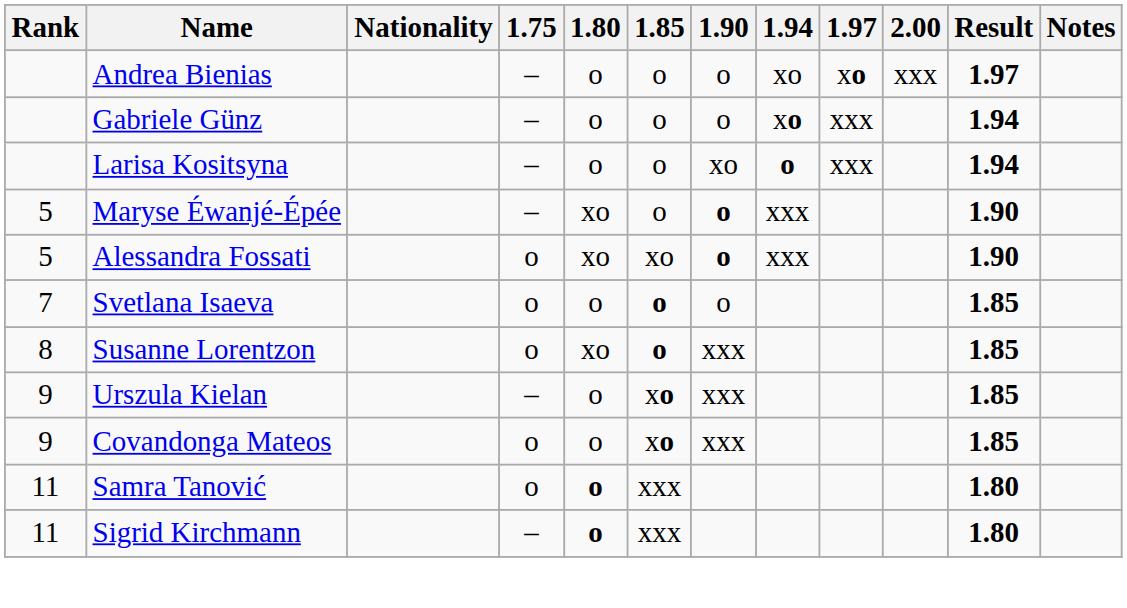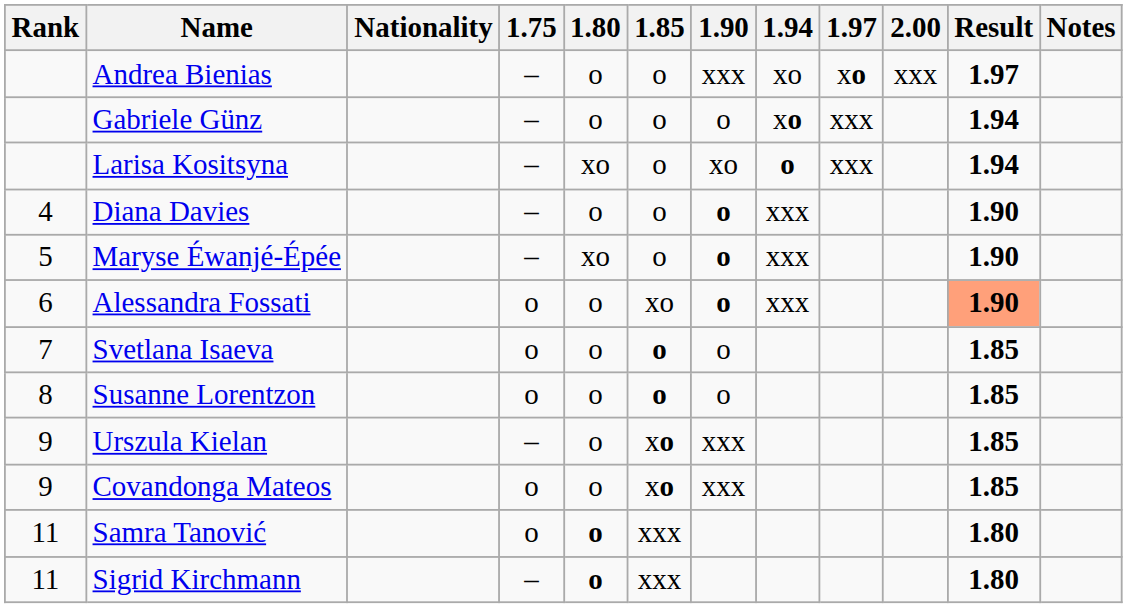 <table class="wikitable sortable" style="text-align:center">
 <tr>
 <th>Rank</th>
 <th>Name</th>
 <th>Nationality</th>
 <th>1.75</th>
 <th>1.80</th>
 <th>1.85</th>
 <th>1.90</th>
 <th>1.94</th>
 <th>1.97</th>
 <th>2.00</th>
 <th>Result</th>
 <th>Notes</th>
 </tr>
 <tr>
 <td></td>
 <td align="left"><a href='#'>Andrea Bienias</a></td>
 <td align=left></td>
 <td>–</td>
 <td>o</td>
 <td>o</td>
-<td>o</td>
+<td>xxx</td>
 <td>xo</td>
 <td>x<strong>o</strong></td>
 <td>xxx</td>
 <td><strong>1.97</strong></td>
 <td></td>
 </tr>
 <tr>
 <td></td>
 <td align="left"><a href='#'>Gabriele Günz</a></td>
 <td align=left></td>
 <td>–</td>
 <td>o</td>
 <td>o</td>
 <td>o</td>
 <td>x<strong>o</strong></td>
 <td>xxx</td>
 <td></td>
 <td><strong>1.94</strong></td>
 <td></td>
 </tr>
 <tr>
 <td></td>
 <td align="left"><a href='#'>Larisa Kositsyna</a></td>
 <td align=left></td>
 <td>–</td>
-<td>o</td>
+<td>xo</td>
 <td>o</td>
 <td>xo</td>
 <td><strong>o</strong></td>
 <td>xxx</td>
 <td></td>
 <td><strong>1.94</strong></td>
+<td></td>
+</tr>
+<tr>
+<td>4</td>
+<td align="left"><a href='#'>Diana Davies</a></td>
+<td align=left></td>
+<td>–</td>
+<td>o</td>
+<td>o</td>
+<td><strong>o</strong></td>
+<td>xxx</td>
+<td></td>
+<td></td>
+<td><strong>1.90</strong></td>
 <td></td>
 </tr>
 <tr>
 <td>5</td>
 <td align="left"><a href='#'>Maryse Éwanjé-Épée</a></td>
 <td align=left></td>
 <td>–</td>
 <td>xo</td>
 <td>o</td>
 <td><strong>o</strong></td>
 <td>xxx</td>
 <td></td>
 <td></td>
 <td><strong>1.90</strong></td>
 <td></td>
 </tr>
 <tr>
-<td>5</td>
+<td>6</td>
 <td align="left"><a href='#'>Alessandra Fossati</a></td>
 <td align=left></td>
 <td>o</td>
-<td>xo</td>
+<td>o</td>
 <td>xo</td>
 <td><strong>o</strong></td>
 <td>xxx</td>
 <td></td>
 <td></td>
-<td><strong>1.90</strong></td>
+<td style="background: lightsalmon;"><strong>1.90</strong></td>
 <td></td>
 </tr>
 <tr>
 <td>7</td>
 <td align="left"><a href='#'>Svetlana Isaeva</a></td>
 <td align=left></td>
 <td>o</td>
 <td>o</td>
 <td><strong>o</strong></td>
 <td>o</td>
 <td></td>
 <td></td>
 <td></td>
 <td><strong>1.85</strong></td>
 <td></td>
 </tr>
 <tr>
 <td>8</td>
 <td align="left"><a href='#'>Susanne Lorentzon</a></td>
 <td align=left></td>
 <td>o</td>
-<td>xo</td>
+<td>o</td>
 <td><strong>o</strong></td>
-<td>xxx</td>
+<td>o</td>
 <td></td>
 <td></td>
 <td></td>
 <td><strong>1.85</strong></td>
 <td></td>
 </tr>
 <tr>
 <td>9</td>
 <td align="left"><a href='#'>Urszula Kielan</a></td>
 <td align=left></td>
 <td>–</td>
 <td>o</td>
 <td>x<strong>o</strong></td>
 <td>xxx</td>
 <td></td>
 <td></td>
 <td></td>
 <td><strong>1.85</strong></td>
 <td></td>
 </tr>
 <tr>
 <td>9</td>
 <td align="left"><a href='#'>Covandonga Mateos</a></td>
 <td align=left></td>
 <td>o</td>
 <td>o</td>
 <td>x<strong>o</strong></td>
 <td>xxx</td>
 <td></td>
 <td></td>
 <td></td>
 <td><strong>1.85</strong></td>
 <td></td>
 </tr>
 <tr>
 <td>11</td>
 <td align="left"><a href='#'>Samra Tanović</a></td>
 <td align=left></td>
 <td>o</td>
 <td><strong>o</strong></td>
 <td>xxx</td>
 <td></td>
 <td></td>
 <td></td>
 <td></td>
 <td><strong>1.80</strong></td>
 <td></td>
 </tr>
 <tr>
 <td>11</td>
 <td align="left"><a href='#'>Sigrid Kirchmann</a></td>
 <td align=left></td>
 <td>–</td>
 <td><strong>o</strong></td>
 <td>xxx</td>
 <td></td>
 <td></td>
 <td></td>
 <td></td>
 <td><strong>1.80</strong></td>
 <td></td>
 </tr>
 </table>
